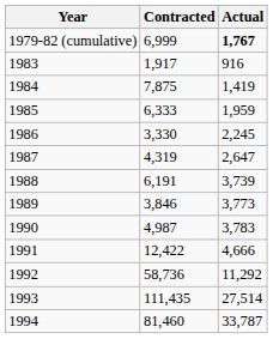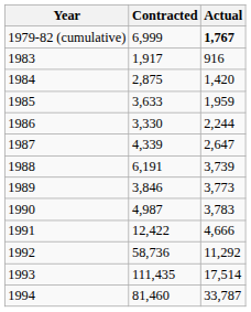 <table class="wikitable sortable">
 <tr>
 <th>Year</th>
 <th>Contracted</th>
 <th>Actual</th>
 </tr>
 <tr>
 <td>1979-82 (cumulative)</td>
 <td>6,999</td>
 <td><strong>1,767</strong></td>
 </tr>
 <tr>
 <td>1983</td>
 <td>1,917</td>
 <td>916</td>
 </tr>
 <tr>
 <td>1984</td>
-<td>7,875</td>
-<td>1,419</td>
+<td>2,875</td>
+<td>1,420</td>
 </tr>
 <tr>
 <td>1985</td>
-<td>6,333</td>
+<td>3,633</td>
 <td>1,959</td>
 </tr>
 <tr>
 <td>1986</td>
 <td>3,330</td>
-<td>2,245</td>
+<td>2,244</td>
 </tr>
 <tr>
 <td>1987</td>
-<td>4,319</td>
+<td>4,339</td>
 <td>2,647</td>
 </tr>
 <tr>
 <td>1988</td>
 <td>6,191</td>
 <td>3,739</td>
 </tr>
 <tr>
 <td>1989</td>
 <td>3,846</td>
 <td>3,773</td>
 </tr>
 <tr>
 <td>1990</td>
 <td>4,987</td>
 <td>3,783</td>
 </tr>
 <tr>
 <td>1991</td>
 <td>12,422</td>
 <td>4,666</td>
 </tr>
 <tr>
 <td>1992</td>
 <td>58,736</td>
 <td>11,292</td>
 </tr>
 <tr>
 <td>1993</td>
 <td>111,435</td>
-<td>27,514</td>
+<td>17,514</td>
 </tr>
 <tr>
 <td>1994</td>
 <td>81,460</td>
 <td>33,787</td>
 </tr>
 </table>
